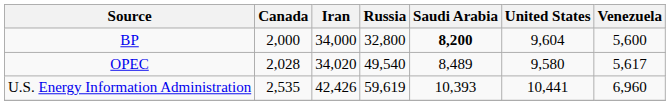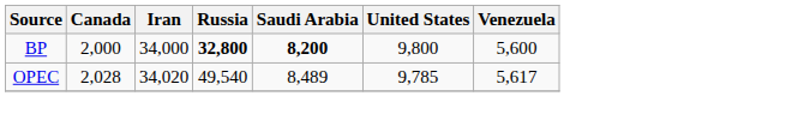 <table class="wikitable sortable" style=text-align:center>
 <tr>
 <th>Source</th>
 <th>Canada</th>
 <th>Iran</th>
 <th>Russia</th>
 <th>Saudi Arabia</th>
 <th>United States</th>
 <th>Venezuela</th>
 </tr>
 <tr>
 <td><a href='#'>BP</a></td>
 <td>2,000</td>
 <td>34,000</td>
-<td>32,800</td>
+<td><strong>32,800</strong></td>
 <td><strong>8,200</strong></td>
-<td>9,604</td>
+<td>9,800</td>
 <td>5,600</td>
 </tr>
 <tr>
 <td><a href='#'>OPEC</a></td>
 <td>2,028</td>
 <td>34,020</td>
 <td>49,540</td>
 <td>8,489</td>
-<td>9,580</td>
+<td>9,785</td>
 <td>5,617</td>
-</tr>
-<tr>
-<td>U.S. <a href='#'>Energy Information Administration</a></td>
-<td>2,535</td>
-<td>42,426</td>
-<td>59,619</td>
-<td>10,393</td>
-<td>10,441</td>
-<td>6,960</td>
 </tr>
 <tr>
 </tr>
 </table>
